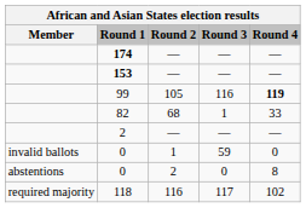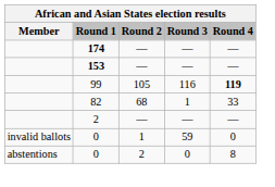 <table class="wikitable collapsible">
 <tr>
 <th colspan="5">African and Asian States election results</th>
 </tr>
 <tr>
 <th>Member</th>
 <td style="background:silver;"><strong>Round 1</strong></td>
 <td style="background:silver;"><strong>Round 2</strong></td>
 <td style="background:silver;"><strong>Round 3</strong></td>
 <td style="background:silver;"><strong>Round 4</strong></td>
 </tr>
 <tr>
 <td></td>
 <td style="text-align:center;"><strong>174</strong></td>
 <td style="text-align:center;">—</td>
 <td style="text-align:center;">—</td>
 <td style="text-align:center;">—</td>
 </tr>
 <tr>
 <td></td>
 <td style="text-align:center;"><strong>153</strong></td>
 <td style="text-align:center;">—</td>
 <td style="text-align:center;">—</td>
 <td style="text-align:center;">—</td>
 </tr>
 <tr>
 <td></td>
 <td style="text-align:center;">99</td>
 <td style="text-align:center;">105</td>
 <td style="text-align:center;">116</td>
 <td style="text-align:center;"><strong>119</strong></td>
 </tr>
 <tr>
 <td></td>
 <td style="text-align:center;">82</td>
 <td style="text-align:center;">68</td>
 <td style="text-align:center;">1</td>
 <td style="text-align:center;">33</td>
 </tr>
 <tr>
 <td></td>
 <td style="text-align:center;">2</td>
 <td style="text-align:center;">—</td>
 <td style="text-align:center;">—</td>
 <td style="text-align:center;">—</td>
 </tr>
 <tr>
 <td>invalid ballots</td>
 <td style="text-align:center;">0</td>
 <td style="text-align:center;">1</td>
 <td style="text-align:center;">59</td>
 <td style="text-align:center;">0</td>
 </tr>
 <tr>
 <td>abstentions</td>
 <td style="text-align:center;">0</td>
 <td style="text-align:center;">2</td>
 <td style="text-align:center;">0</td>
 <td style="text-align:center;">8</td>
 </tr>
-<tr>
-<td>required majority</td>
-<td style="text-align:center;">118</td>
-<td style="text-align:center;">116</td>
-<td style="text-align:center;">117</td>
-<td style="text-align:center;">102</td>
-</tr>
 </table>
